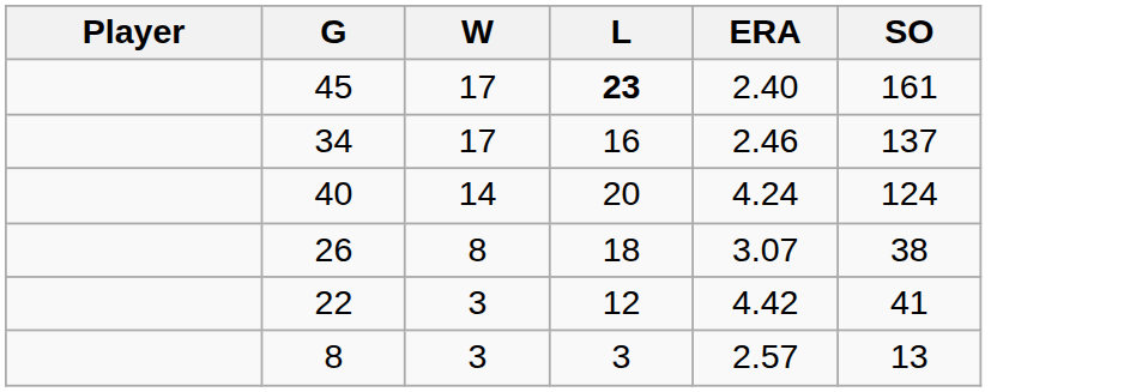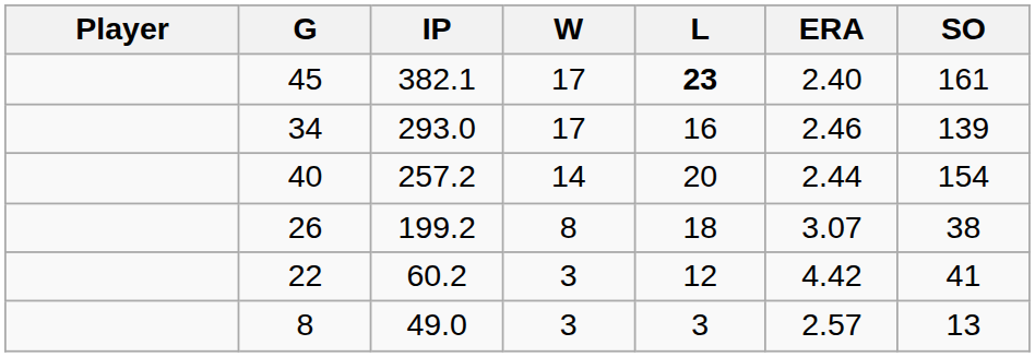 <table class="wikitable sortable">
 <tr>
 <th bgcolor="#DDDDFF" width="16%">Player</th>
 <th bgcolor="#DDDDFF" width="9%">G</th>
+<th bgcolor="#DDDDFF" width="9%">IP</th>
 <th bgcolor="#DDDDFF" width="9%">W</th>
 <th bgcolor="#DDDDFF" width="9%">L</th>
 <th bgcolor="#DDDDFF" width="9%">ERA</th>
 <th bgcolor="#DDDDFF" width="9%">SO</th>
 </tr>
 <tr align="center">
 <td></td>
 <td>45</td>
+<td>382.1</td>
 <td>17</td>
 <td><strong>23</strong></td>
 <td>2.40</td>
 <td>161</td>
 </tr>
 <tr align="center">
 <td></td>
 <td>34</td>
+<td>293.0</td>
 <td>17</td>
 <td>16</td>
 <td>2.46</td>
-<td>137</td>
+<td>139</td>
 </tr>
 <tr align="center">
 <td></td>
 <td>40</td>
+<td>257.2</td>
 <td>14</td>
 <td>20</td>
-<td>4.24</td>
-<td>124</td>
+<td>2.44</td>
+<td>154</td>
 </tr>
 <tr align="center">
 <td></td>
 <td>26</td>
+<td>199.2</td>
 <td>8</td>
 <td>18</td>
 <td>3.07</td>
 <td>38</td>
 </tr>
 <tr align="center">
 <td></td>
 <td>22</td>
+<td>60.2</td>
 <td>3</td>
 <td>12</td>
 <td>4.42</td>
 <td>41</td>
 </tr>
 <tr align="center">
 <td></td>
 <td>8</td>
+<td>49.0</td>
 <td>3</td>
 <td>3</td>
 <td>2.57</td>
 <td>13</td>
 </tr>
 </table>
